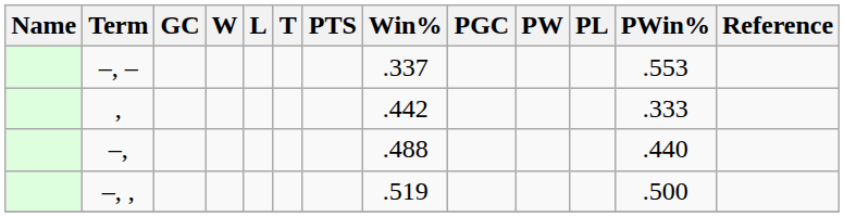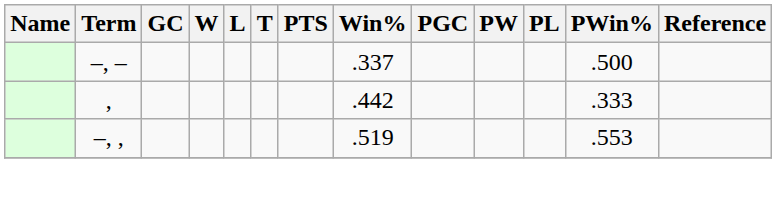 <table class="wikitable" style="text-align:center;">
 <tr>
 <th>Name</th>
 <th>Term</th>
 <th>GC</th>
 <th>W</th>
 <th>L</th>
 <th>T</th>
 <th>PTS</th>
 <th>Win%</th>
 <th>PGC</th>
 <th>PW</th>
 <th>PL</th>
 <th>PWin%</th>
 <th class=unsortable>Reference</th>
 </tr>
 <tr>
 <td style="background-color:#ddffdd"></td>
 <td>–, –</td>
 <td></td>
 <td></td>
 <td></td>
 <td></td>
 <td></td>
 <td>.337</td>
 <td></td>
 <td></td>
 <td></td>
-<td>.553</td>
+<td>.500</td>
 <td></td>
 </tr>
 <tr>
 <td style="background-color:#ddffdd"></td>
 <td>, </td>
 <td></td>
 <td></td>
 <td></td>
 <td></td>
 <td></td>
 <td>.442</td>
 <td></td>
 <td></td>
 <td></td>
 <td>.333</td>
 <td></td>
 </tr>
 <tr>
 <td style="background-color:#ddffdd"></td>
-<td>–, </td>
-<td></td>
-<td></td>
-<td></td>
-<td></td>
-<td></td>
-<td>.488</td>
-<td></td>
-<td></td>
-<td></td>
-<td>.440</td>
-<td></td>
-</tr>
-<tr>
-<td style="background-color:#ddffdd"></td>
 <td>–, , </td>
 <td></td>
 <td></td>
 <td></td>
 <td></td>
 <td></td>
 <td>.519</td>
 <td></td>
 <td></td>
 <td></td>
-<td>.500</td>
+<td>.553</td>
 <td></td>
 </tr>
 <tr>
 </tr>
 </table>
